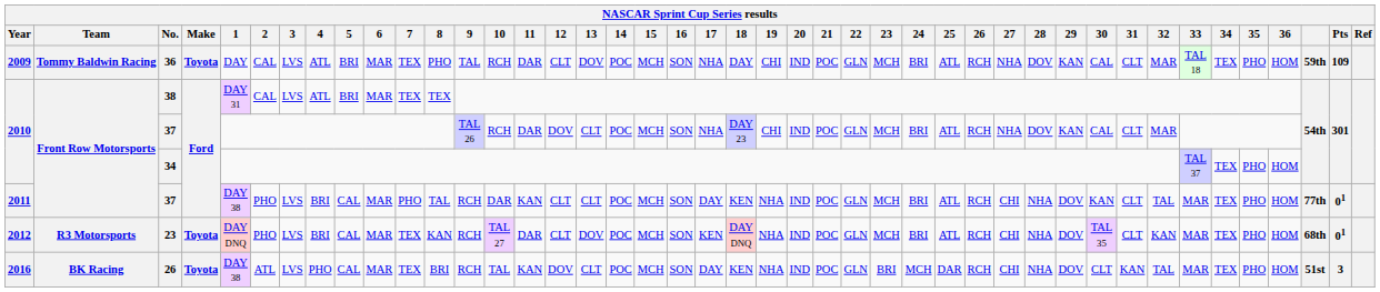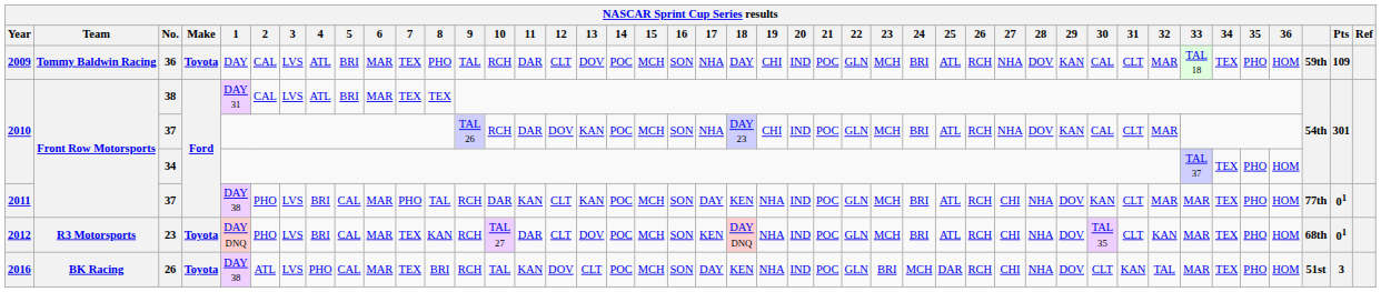 <table class="wikitable" style="text-align:center; font-size:75%">
 <tr>
 <th colspan=45><a href='#'>NASCAR Sprint Cup Series</a> results</th>
 </tr>
 <tr>
 <th>Year</th>
 <th>Team</th>
 <th>No.</th>
 <th>Make</th>
 <th>1</th>
 <th>2</th>
 <th>3</th>
 <th>4</th>
 <th>5</th>
 <th>6</th>
 <th>7</th>
 <th>8</th>
 <th>9</th>
 <th>10</th>
 <th>11</th>
 <th>12</th>
 <th>13</th>
 <th>14</th>
 <th>15</th>
 <th>16</th>
 <th>17</th>
 <th>18</th>
 <th>19</th>
 <th>20</th>
 <th>21</th>
 <th>22</th>
 <th>23</th>
 <th>24</th>
 <th>25</th>
 <th>26</th>
 <th>27</th>
 <th>28</th>
 <th>29</th>
 <th>30</th>
 <th>31</th>
 <th>32</th>
 <th>33</th>
 <th>34</th>
 <th>35</th>
 <th>36</th>
 <th></th>
 <th>Pts</th>
 <th>Ref</th>
 </tr>
 <tr>
 <th><a href='#'>2009</a></th>
 <th><a href='#'>Tommy Baldwin Racing</a></th>
 <th>36</th>
 <th><a href='#'>Toyota</a></th>
 <td><a href='#'>DAY</a></td>
 <td><a href='#'>CAL</a></td>
 <td><a href='#'>LVS</a></td>
 <td><a href='#'>ATL</a></td>
 <td><a href='#'>BRI</a></td>
 <td><a href='#'>MAR</a></td>
 <td><a href='#'>TEX</a></td>
 <td><a href='#'>PHO</a></td>
 <td><a href='#'>TAL</a></td>
 <td><a href='#'>RCH</a></td>
 <td><a href='#'>DAR</a></td>
 <td><a href='#'>CLT</a></td>
 <td><a href='#'>DOV</a></td>
 <td><a href='#'>POC</a></td>
 <td><a href='#'>MCH</a></td>
 <td><a href='#'>SON</a></td>
 <td><a href='#'>NHA</a></td>
 <td><a href='#'>DAY</a></td>
 <td><a href='#'>CHI</a></td>
 <td><a href='#'>IND</a></td>
 <td><a href='#'>POC</a></td>
 <td><a href='#'>GLN</a></td>
 <td><a href='#'>MCH</a></td>
 <td><a href='#'>BRI</a></td>
 <td><a href='#'>ATL</a></td>
 <td><a href='#'>RCH</a></td>
 <td><a href='#'>NHA</a></td>
 <td><a href='#'>DOV</a></td>
 <td><a href='#'>KAN</a></td>
 <td><a href='#'>CAL</a></td>
 <td><a href='#'>CLT</a></td>
 <td><a href='#'>MAR</a></td>
 <td style="background:#dfffdf;"><a href='#'>TAL</a><br><small>18</small></td>
 <td><a href='#'>TEX</a></td>
 <td><a href='#'>PHO</a></td>
 <td><a href='#'>HOM</a></td>
 <th>59th</th>
 <th>109</th>
 <th></th>
 </tr>
 <tr>
 <th rowspan=3><a href='#'>2010</a></th>
 <th rowspan=4><a href='#'>Front Row Motorsports</a></th>
 <th>38</th>
 <th rowspan=4><a href='#'>Ford</a></th>
 <td style="background:#EFCFFF;"><a href='#'>DAY</a><br><small>31</small></td>
 <td><a href='#'>CAL</a></td>
 <td><a href='#'>LVS</a></td>
 <td><a href='#'>ATL</a></td>
 <td><a href='#'>BRI</a></td>
 <td><a href='#'>MAR</a></td>
 <td><a href='#'>TEX</a></td>
 <td><a href='#'>TEX</a></td>
 <td colspan=28></td>
 <th rowspan=3>54th</th>
 <th rowspan=3>301</th>
 <th rowspan=3></th>
 </tr>
 <tr>
 <th>37</th>
 <td colspan=8></td>
 <td style="background:#CFCFFF;"><a href='#'>TAL</a><br><small>26</small></td>
 <td><a href='#'>RCH</a></td>
 <td><a href='#'>DAR</a></td>
 <td><a href='#'>DOV</a></td>
-<td><a href='#'>CLT</a></td>
+<td><a href='#'>KAN</a></td>
 <td><a href='#'>POC</a></td>
 <td><a href='#'>MCH</a></td>
 <td><a href='#'>SON</a></td>
 <td><a href='#'>NHA</a></td>
 <td style="background:#CFCFFF;"><a href='#'>DAY</a><br><small>23</small></td>
 <td><a href='#'>CHI</a></td>
 <td><a href='#'>IND</a></td>
 <td><a href='#'>POC</a></td>
 <td><a href='#'>GLN</a></td>
 <td><a href='#'>MCH</a></td>
 <td><a href='#'>BRI</a></td>
 <td><a href='#'>ATL</a></td>
 <td><a href='#'>RCH</a></td>
 <td><a href='#'>NHA</a></td>
 <td><a href='#'>DOV</a></td>
 <td><a href='#'>KAN</a></td>
 <td><a href='#'>CAL</a></td>
 <td><a href='#'>CLT</a></td>
 <td><a href='#'>MAR</a></td>
 <td colspan=4></td>
 </tr>
 <tr>
 <th>34</th>
 <td colspan=32></td>
 <td style="background:#CFCFFF;"><a href='#'>TAL</a><br><small>37</small></td>
 <td><a href='#'>TEX</a></td>
 <td><a href='#'>PHO</a></td>
 <td><a href='#'>HOM</a></td>
 </tr>
 <tr>
 <th><a href='#'>2011</a></th>
 <th>37</th>
 <td style="background:#EFCFFF;"><a href='#'>DAY</a><br><small>38</small></td>
 <td><a href='#'>PHO</a></td>
 <td><a href='#'>LVS</a></td>
 <td><a href='#'>BRI</a></td>
 <td><a href='#'>CAL</a></td>
 <td><a href='#'>MAR</a></td>
 <td><a href='#'>PHO</a></td>
 <td><a href='#'>TAL</a></td>
 <td><a href='#'>RCH</a></td>
 <td><a href='#'>DAR</a></td>
 <td><a href='#'>KAN</a></td>
 <td><a href='#'>CLT</a></td>
-<td><a href='#'>CLT</a></td>
+<td><a href='#'>KAN</a></td>
 <td><a href='#'>POC</a></td>
 <td><a href='#'>MCH</a></td>
 <td><a href='#'>SON</a></td>
 <td><a href='#'>DAY</a></td>
 <td><a href='#'>KEN</a></td>
 <td><a href='#'>NHA</a></td>
 <td><a href='#'>IND</a></td>
 <td><a href='#'>POC</a></td>
 <td><a href='#'>GLN</a></td>
 <td><a href='#'>MCH</a></td>
 <td><a href='#'>BRI</a></td>
 <td><a href='#'>ATL</a></td>
 <td><a href='#'>RCH</a></td>
 <td><a href='#'>CHI</a></td>
 <td><a href='#'>NHA</a></td>
 <td><a href='#'>DOV</a></td>
 <td><a href='#'>KAN</a></td>
 <td><a href='#'>CLT</a></td>
-<td><a href='#'>TAL</a></td>
+<td><a href='#'>MAR</a></td>
 <td><a href='#'>MAR</a></td>
 <td><a href='#'>TEX</a></td>
 <td><a href='#'>PHO</a></td>
 <td><a href='#'>HOM</a></td>
 <th>77th</th>
 <th>0<sup>1</sup></th>
 <th></th>
 </tr>
 <tr>
 <th><a href='#'>2012</a></th>
 <th><a href='#'>R3 Motorsports</a></th>
 <th>23</th>
 <th><a href='#'>Toyota</a></th>
 <td style="background:#FFCFCF;"><a href='#'>DAY</a><br><small>DNQ</small></td>
 <td><a href='#'>PHO</a></td>
 <td><a href='#'>LVS</a></td>
 <td><a href='#'>BRI</a></td>
 <td><a href='#'>CAL</a></td>
 <td><a href='#'>MAR</a></td>
 <td><a href='#'>TEX</a></td>
 <td><a href='#'>KAN</a></td>
 <td><a href='#'>RCH</a></td>
 <td style="background:#EFCFFF;"><a href='#'>TAL</a><br><small>27</small></td>
 <td><a href='#'>DAR</a></td>
 <td><a href='#'>CLT</a></td>
 <td><a href='#'>DOV</a></td>
 <td><a href='#'>POC</a></td>
 <td><a href='#'>MCH</a></td>
 <td><a href='#'>SON</a></td>
 <td><a href='#'>KEN</a></td>
 <td style="background:#FFCFCF;"><a href='#'>DAY</a><br><small>DNQ</small></td>
 <td><a href='#'>NHA</a></td>
 <td><a href='#'>IND</a></td>
 <td><a href='#'>POC</a></td>
 <td><a href='#'>GLN</a></td>
 <td><a href='#'>MCH</a></td>
 <td><a href='#'>BRI</a></td>
 <td><a href='#'>ATL</a></td>
 <td><a href='#'>RCH</a></td>
 <td><a href='#'>CHI</a></td>
 <td><a href='#'>NHA</a></td>
 <td><a href='#'>DOV</a></td>
 <td style="background:#EFCFFF;"><a href='#'>TAL</a><br><small>35</small></td>
 <td><a href='#'>CLT</a></td>
 <td><a href='#'>KAN</a></td>
 <td><a href='#'>MAR</a></td>
 <td><a href='#'>TEX</a></td>
 <td><a href='#'>PHO</a></td>
 <td><a href='#'>HOM</a></td>
 <th>68th</th>
 <th>0<sup>1</sup></th>
 <th></th>
 </tr>
 <tr>
 <th><a href='#'>2016</a></th>
 <th><a href='#'>BK Racing</a></th>
 <th>26</th>
 <th><a href='#'>Toyota</a></th>
 <td style="background:#EFCFFF;"><a href='#'>DAY</a><br><small>38</small></td>
 <td><a href='#'>ATL</a></td>
 <td><a href='#'>LVS</a></td>
 <td><a href='#'>PHO</a></td>
 <td><a href='#'>CAL</a></td>
 <td><a href='#'>MAR</a></td>
 <td><a href='#'>TEX</a></td>
 <td><a href='#'>BRI</a></td>
 <td><a href='#'>RCH</a></td>
 <td><a href='#'>TAL</a></td>
 <td><a href='#'>KAN</a></td>
 <td><a href='#'>DOV</a></td>
 <td><a href='#'>CLT</a></td>
 <td><a href='#'>POC</a></td>
 <td><a href='#'>MCH</a></td>
 <td><a href='#'>SON</a></td>
 <td><a href='#'>DAY</a></td>
 <td><a href='#'>KEN</a></td>
 <td><a href='#'>NHA</a></td>
 <td><a href='#'>IND</a></td>
 <td><a href='#'>POC</a></td>
 <td><a href='#'>GLN</a></td>
 <td><a href='#'>BRI</a></td>
 <td><a href='#'>MCH</a></td>
 <td><a href='#'>DAR</a></td>
 <td><a href='#'>RCH</a></td>
 <td><a href='#'>CHI</a></td>
 <td><a href='#'>NHA</a></td>
 <td><a href='#'>DOV</a></td>
 <td><a href='#'>CLT</a></td>
 <td><a href='#'>KAN</a></td>
 <td><a href='#'>TAL</a></td>
 <td><a href='#'>MAR</a></td>
 <td><a href='#'>TEX</a></td>
 <td><a href='#'>PHO</a></td>
 <td><a href='#'>HOM</a></td>
 <th>51st</th>
 <th>3</th>
 <th></th>
 </tr>
 </table>
